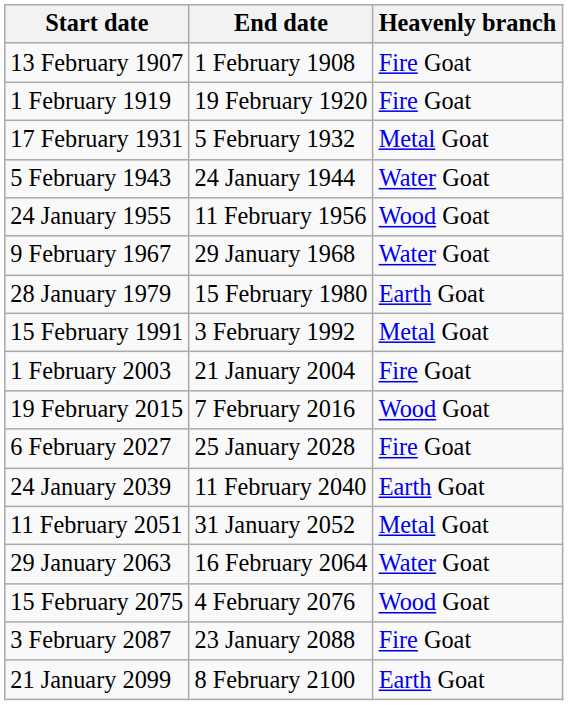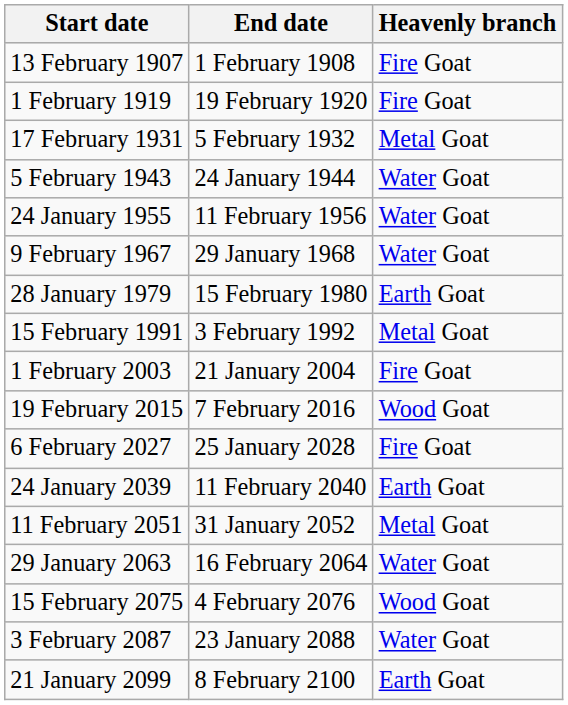 <table class="wikitable">
 <tr>
 <th>Start date</th>
 <th>End date</th>
 <th>Heavenly branch</th>
 </tr>
 <tr>
 <td>13 February 1907</td>
 <td>1 February 1908</td>
 <td><a href='#'>Fire</a> Goat</td>
 </tr>
 <tr>
 <td>1 February 1919</td>
 <td>19 February 1920</td>
 <td><a href='#'>Fire</a> Goat</td>
 </tr>
 <tr>
 <td>17 February 1931</td>
 <td>5 February 1932</td>
 <td><a href='#'>Metal</a> Goat</td>
 </tr>
 <tr>
 <td>5 February 1943</td>
 <td>24 January 1944</td>
 <td><a href='#'>Water</a> Goat</td>
 </tr>
 <tr>
 <td>24 January 1955</td>
 <td>11 February 1956</td>
-<td><a href='#'>Wood</a> Goat</td>
+<td><a href='#'>Water</a> Goat</td>
 </tr>
 <tr>
 <td>9 February 1967</td>
 <td>29 January 1968</td>
 <td><a href='#'>Water</a> Goat</td>
 </tr>
 <tr>
 <td>28 January 1979</td>
 <td>15 February 1980</td>
 <td><a href='#'>Earth</a> Goat</td>
 </tr>
 <tr>
 <td>15 February 1991</td>
 <td>3 February 1992</td>
 <td><a href='#'>Metal</a> Goat</td>
 </tr>
 <tr>
 <td>1 February 2003</td>
 <td>21 January 2004</td>
 <td><a href='#'>Fire</a> Goat</td>
 </tr>
 <tr>
 <td>19 February 2015</td>
 <td>7 February 2016</td>
 <td><a href='#'>Wood</a> Goat</td>
 </tr>
 <tr>
 <td>6 February 2027</td>
 <td>25 January 2028</td>
 <td><a href='#'>Fire</a> Goat</td>
 </tr>
 <tr>
 <td>24 January 2039</td>
 <td>11 February 2040</td>
 <td><a href='#'>Earth</a> Goat</td>
 </tr>
 <tr>
 <td>11 February 2051</td>
 <td>31 January 2052</td>
 <td><a href='#'>Metal</a> Goat</td>
 </tr>
 <tr>
 <td>29 January 2063</td>
 <td>16 February 2064</td>
 <td><a href='#'>Water</a> Goat</td>
 </tr>
 <tr>
 <td>15 February 2075</td>
 <td>4 February 2076</td>
 <td><a href='#'>Wood</a> Goat</td>
 </tr>
 <tr>
 <td>3 February 2087</td>
 <td>23 January 2088</td>
-<td><a href='#'>Fire</a> Goat</td>
+<td><a href='#'>Water</a> Goat</td>
 </tr>
 <tr>
 <td>21 January 2099</td>
 <td>8 February 2100</td>
 <td><a href='#'>Earth</a> Goat</td>
 </tr>
 </table>
